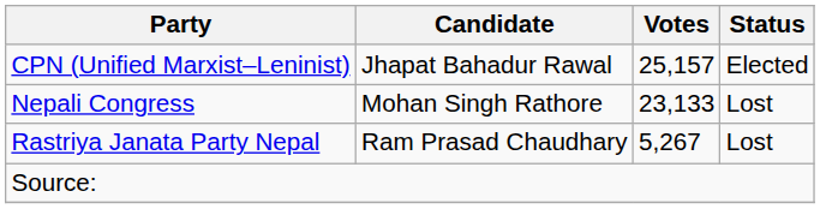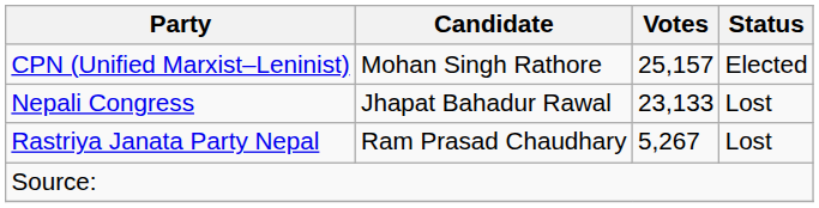 <table class="wikitable">
 <tr>
 <th>Party</th>
 <th>Candidate</th>
 <th>Votes</th>
 <th>Status</th>
 </tr>
 <tr>
 <td><a href='#'>CPN (Unified Marxist–Leninist)</a></td>
-<td>Jhapat Bahadur Rawal</td>
+<td>Mohan Singh Rathore</td>
 <td>25,157</td>
 <td>Elected</td>
 </tr>
 <tr>
 <td><a href='#'>Nepali Congress</a></td>
-<td>Mohan Singh Rathore</td>
+<td>Jhapat Bahadur Rawal</td>
 <td>23,133</td>
 <td>Lost</td>
 </tr>
 <tr>
 <td><a href='#'>Rastriya Janata Party Nepal</a></td>
 <td>Ram Prasad Chaudhary</td>
 <td>5,267</td>
 <td>Lost</td>
 </tr>
 <tr>
 <td colspan="4">Source: </td>
 </tr>
 <tr>
 </tr>
 </table>
